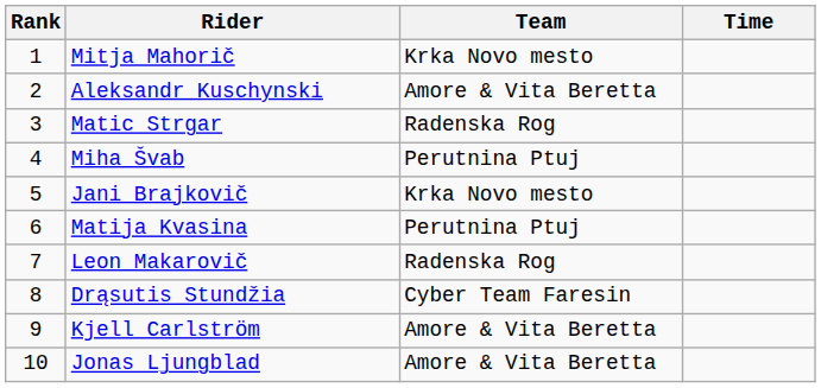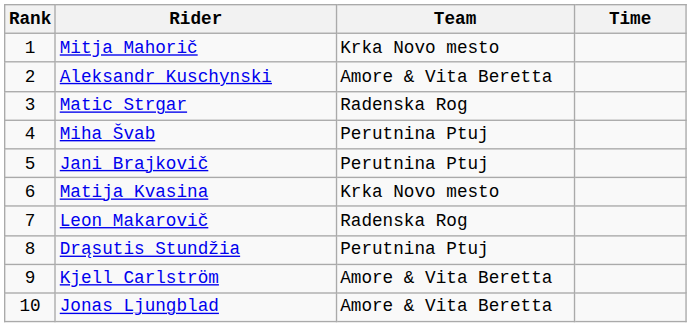 <table class="wikitable">
 <tr>
 <th>Rank</th>
 <th>Rider</th>
 <th>Team</th>
 <th>Time</th>
 </tr>
 <tr>
 <td align=center>1</td>
 <td width=200> <a href='#'>Mitja Mahorič</a> </td>
 <td>Krka Novo mesto</td>
 <td width=76 align=right></td>
 </tr>
 <tr>
 <td align=center>2</td>
 <td> <a href='#'>Aleksandr Kuschynski</a></td>
 <td>Amore & Vita Beretta</td>
 <td align=right></td>
 </tr>
 <tr>
 <td align=center>3</td>
 <td> <a href='#'>Matic Strgar</a> </td>
 <td>Radenska Rog</td>
 <td align=right></td>
 </tr>
 <tr>
 <td align=center>4</td>
 <td> <a href='#'>Miha Švab</a></td>
 <td width=169>Perutnina Ptuj</td>
 <td align=right></td>
 </tr>
 <tr>
 <td align=center>5</td>
 <td> <a href='#'>Jani Brajkovič</a></td>
-<td>Krka Novo mesto</td>
+<td>Perutnina Ptuj</td>
 <td align=right></td>
 </tr>
 <tr>
 <td align=center>6</td>
 <td> <a href='#'>Matija Kvasina</a></td>
-<td>Perutnina Ptuj</td>
+<td>Krka Novo mesto</td>
 <td align=right></td>
 </tr>
 <tr>
 <td align=center>7</td>
 <td> <a href='#'>Leon Makarovič</a></td>
 <td>Radenska Rog</td>
 <td align=right></td>
 </tr>
 <tr>
 <td align=center>8</td>
 <td> <a href='#'>Drąsutis Stundžia</a></td>
-<td>Cyber Team Faresin</td>
+<td width=169>Perutnina Ptuj</td>
 <td align=right></td>
 </tr>
 <tr>
 <td align=center>9</td>
 <td> <a href='#'>Kjell Carlström</a></td>
 <td>Amore & Vita Beretta</td>
 <td align=right></td>
 </tr>
 <tr>
 <td align=center>10</td>
 <td> <a href='#'>Jonas Ljungblad</a> </td>
 <td>Amore & Vita Beretta</td>
 <td align=right></td>
 </tr>
 </table>
